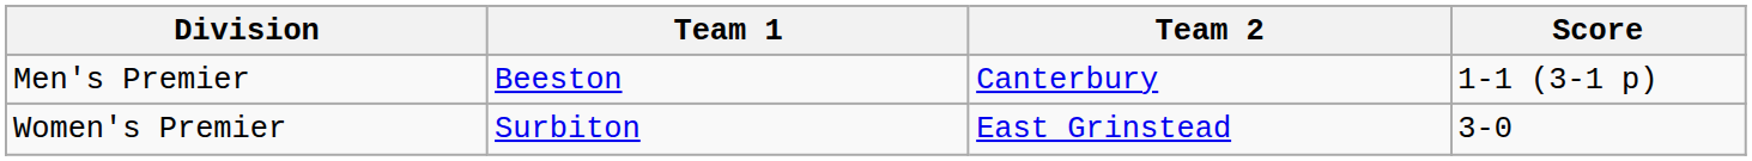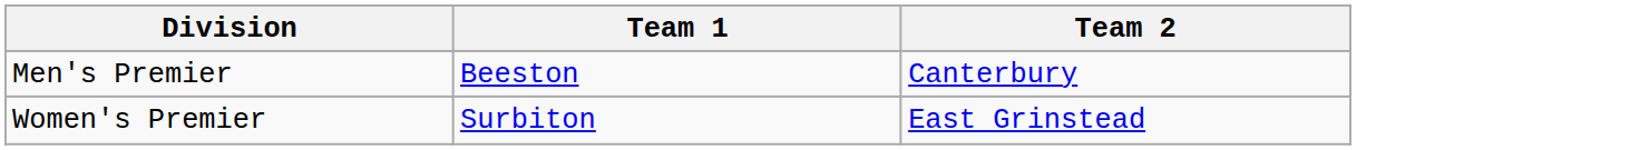 <table class="wikitable" style="font-size: 100%">
 <tr>
 <th width=200>Division</th>
 <th width=200>Team 1</th>
 <th width=200>Team 2</th>
-<th width=120>Score</th>
 </tr>
 <tr>
 <td>Men's Premier</td>
 <td><a href='#'>Beeston</a></td>
 <td><a href='#'>Canterbury</a></td>
-<td>1-1 (3-1 p)</td>
 </tr>
 <tr>
 <td>Women's Premier</td>
 <td><a href='#'>Surbiton</a></td>
 <td><a href='#'>East Grinstead</a></td>
-<td>3-0 </td>
 </tr>
 </table>
